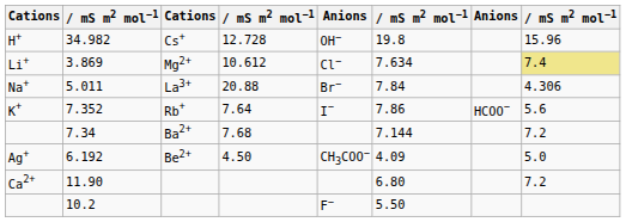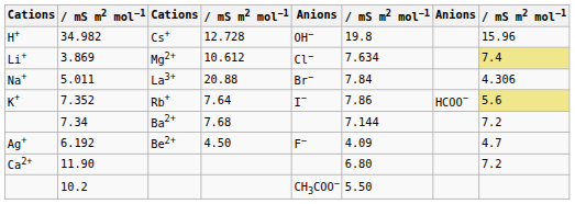 <table class="wikitable">
 <tr>
 <th>Cations</th>
 <th> / mS m<sup>2</sup> mol<sup>−1</sup></th>
 <th>Cations</th>
 <th> / mS m<sup>2</sup> mol<sup>−1</sup></th>
 <th>Anions</th>
 <th> / mS m<sup>2</sup> mol<sup>−1</sup></th>
 <th>Anions</th>
 <th> / mS m<sup>2</sup> mol<sup>−1</sup></th>
 </tr>
 <tr>
 <td>H<sup>+</sup></td>
 <td>34.982</td>
 <td>Cs<sup>+</sup></td>
 <td>12.728</td>
 <td>OH<sup>−</sup></td>
 <td>19.8</td>
 <td></td>
 <td>15.96</td>
 </tr>
 <tr>
 <td>Li<sup>+</sup></td>
 <td>3.869</td>
 <td>Mg<sup>2+</sup></td>
 <td>10.612</td>
 <td>Cl<sup>−</sup></td>
 <td>7.634</td>
 <td></td>
 <td style="background: khaki;">7.4</td>
 </tr>
 <tr>
 <td>Na<sup>+</sup></td>
 <td>5.011</td>
 <td>La<sup>3+</sup></td>
 <td>20.88</td>
 <td>Br<sup>−</sup></td>
 <td>7.84</td>
 <td></td>
 <td>4.306</td>
 </tr>
 <tr>
 <td>K<sup>+</sup></td>
 <td>7.352</td>
 <td>Rb<sup>+</sup></td>
 <td>7.64</td>
 <td>I<sup>−</sup></td>
 <td>7.86</td>
 <td>HCOO<sup>−</sup></td>
-<td>5.6</td>
+<td style="background: khaki;">5.6</td>
 </tr>
 <tr>
 <td></td>
 <td>7.34</td>
 <td>Ba<sup>2+</sup></td>
 <td>7.68</td>
 <td></td>
 <td>7.144</td>
 <td></td>
 <td>7.2</td>
 </tr>
 <tr>
 <td>Ag<sup>+</sup></td>
 <td>6.192</td>
 <td>Be<sup>2+</sup></td>
 <td>4.50</td>
-<td>CH<sub>3</sub>COO<sup>−</sup></td>
+<td>F<sup>−</sup></td>
 <td>4.09</td>
 <td></td>
-<td>5.0</td>
+<td>4.7</td>
 </tr>
 <tr>
 <td>Ca<sup>2+</sup></td>
 <td>11.90</td>
 <td></td>
 <td></td>
 <td></td>
 <td>6.80</td>
 <td></td>
 <td>7.2</td>
 </tr>
 <tr>
 <td></td>
 <td>10.2</td>
 <td></td>
 <td></td>
-<td>F<sup>−</sup></td>
+<td>CH<sub>3</sub>COO<sup>−</sup></td>
 <td>5.50</td>
 <td></td>
 <td></td>
 </tr>
 </table>
